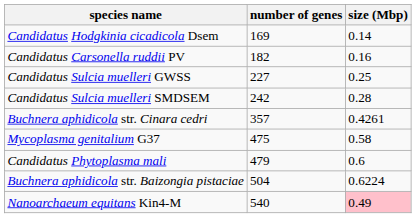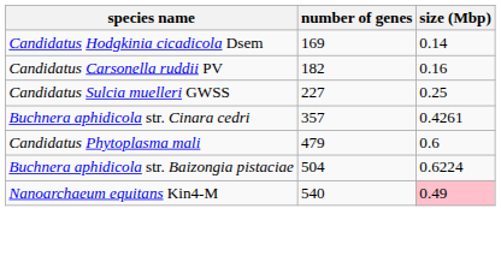 <table class="wikitable sortable">
 <tr>
 <th>species name</th>
 <th>number of genes</th>
 <th>size (Mbp)</th>
 </tr>
 <tr>
 <td><em><a href='#'>Candidatus</a> <a href='#'>Hodgkinia cicadicola</a></em> Dsem </td>
 <td>169</td>
 <td>0.14</td>
 </tr>
 <tr>
 <td><em>Candidatus <a href='#'>Carsonella ruddii</a></em> PV </td>
 <td>182</td>
 <td>0.16</td>
 </tr>
 <tr>
 <td><em>Candidatus <a href='#'>Sulcia muelleri</a></em> GWSS </td>
 <td>227</td>
 <td>0.25</td>
 </tr>
 <tr>
-<td><em>Candidatus <a href='#'>Sulcia muelleri</a></em> SMDSEM </td>
-<td>242</td>
-<td>0.28</td>
-</tr>
-<tr>
 <td><em><a href='#'>Buchnera aphidicola</a></em> str. <em>Cinara cedri</em> </td>
 <td>357</td>
 <td>0.4261</td>
-</tr>
-<tr>
-<td><em><a href='#'>Mycoplasma genitalium</a></em> G37 </td>
-<td>475</td>
-<td>0.58</td>
 </tr>
 <tr>
 <td><em>Candidatus <a href='#'>Phytoplasma mali</a></em> </td>
 <td>479</td>
 <td>0.6</td>
 </tr>
 <tr>
 <td><em><a href='#'>Buchnera aphidicola</a></em> str. <em>Baizongia pistaciae</em> </td>
 <td>504</td>
 <td>0.6224</td>
 </tr>
 <tr>
 <td><em><a href='#'>Nanoarchaeum equitans</a></em> Kin4-M </td>
 <td>540</td>
 <td style="background: pink;">0.49</td>
 </tr>
 </table>
